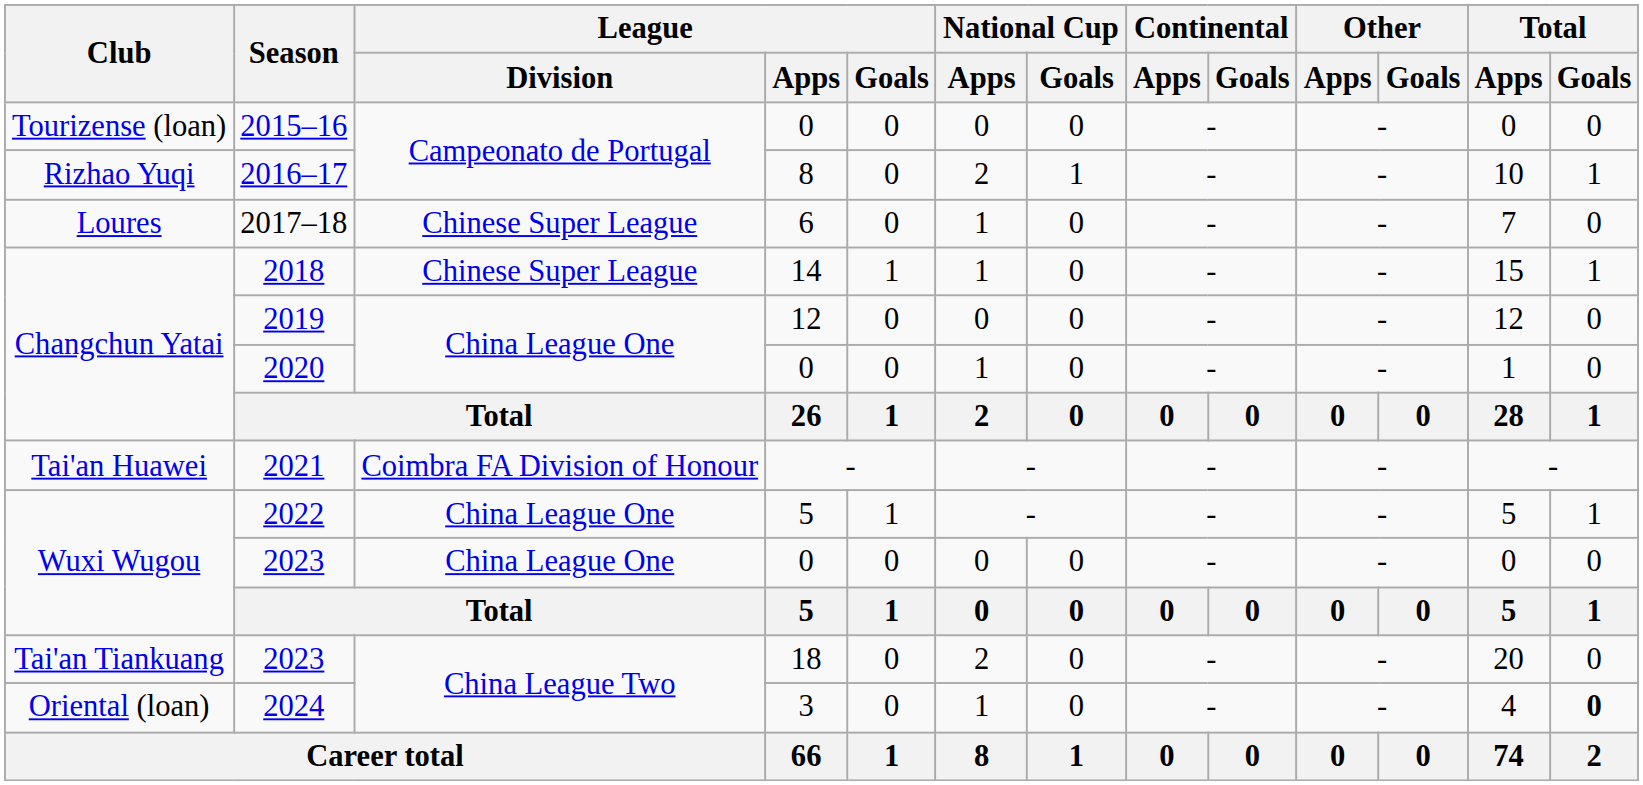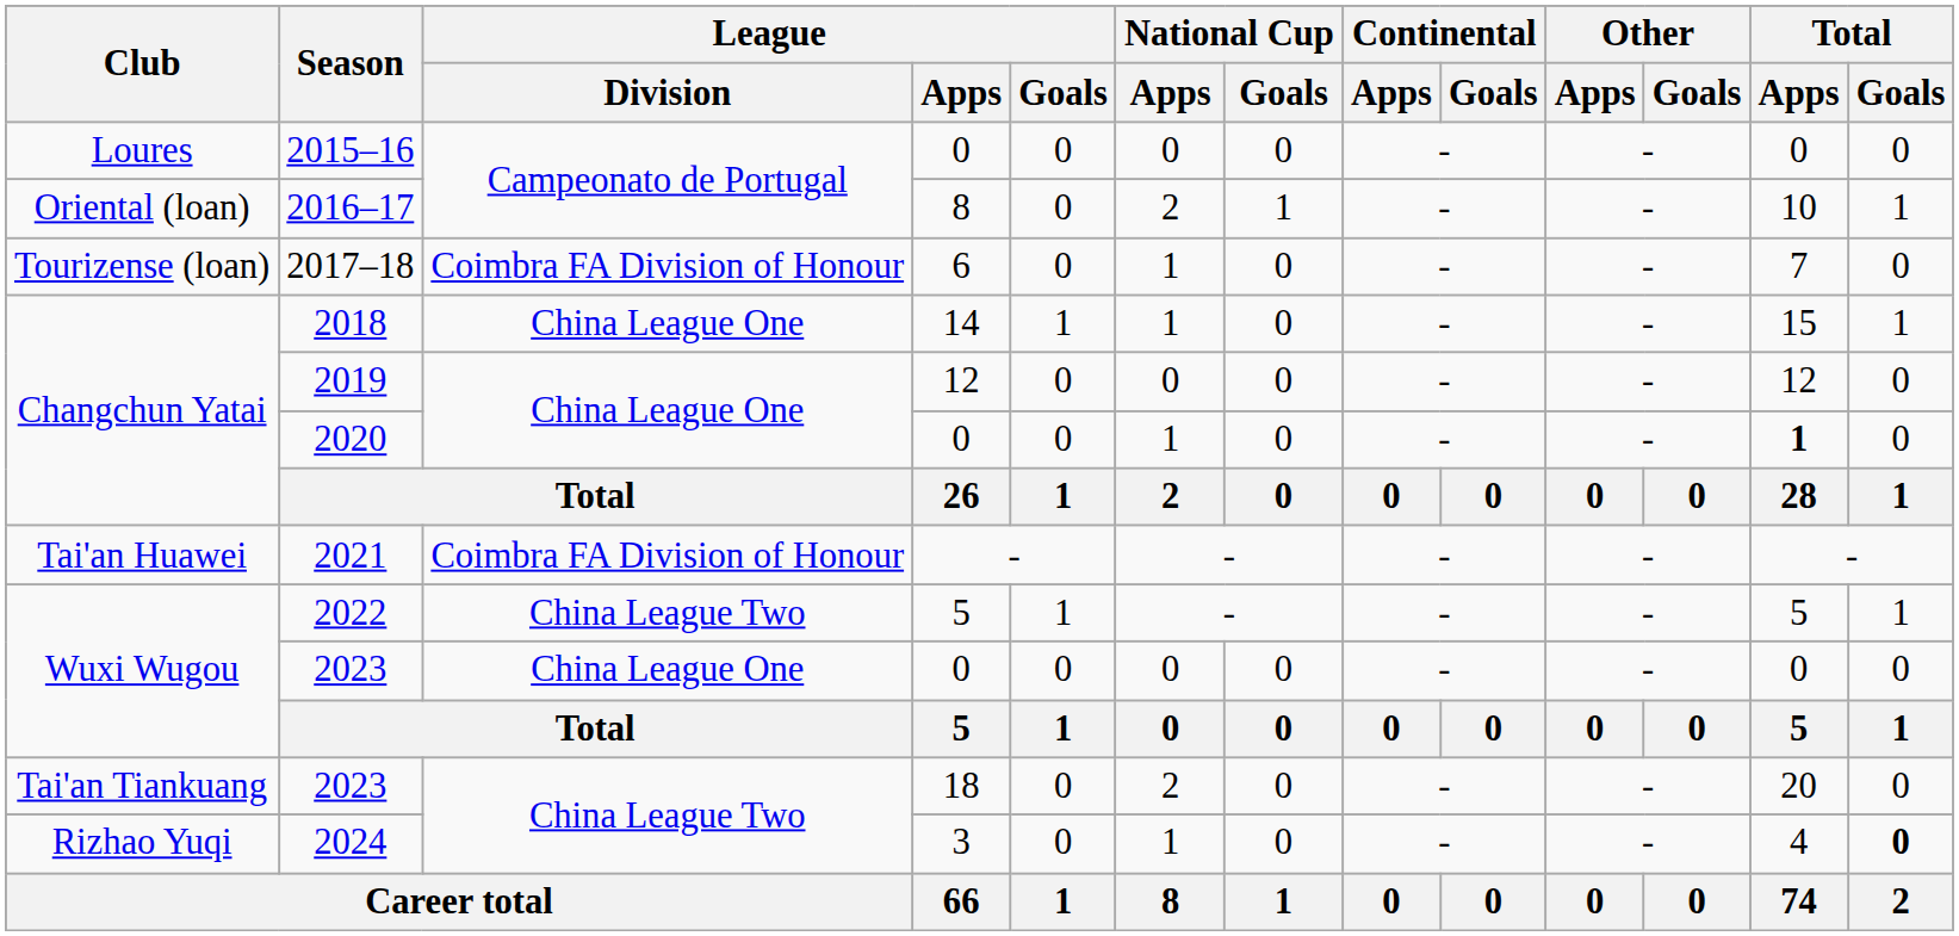 <table class="wikitable" style="text-align: center">
 <tr>
 <th rowspan="2">Club</th>
 <th rowspan="2">Season</th>
 <th colspan="3">League</th>
 <th colspan="2">National Cup</th>
 <th colspan="2">Continental</th>
 <th colspan="2">Other</th>
 <th colspan="2">Total</th>
 </tr>
 <tr>
 <th>Division</th>
 <th>Apps</th>
 <th>Goals</th>
 <th>Apps</th>
 <th>Goals</th>
 <th>Apps</th>
 <th>Goals</th>
 <th>Apps</th>
 <th>Goals</th>
 <th>Apps</th>
 <th>Goals</th>
 </tr>
 <tr>
-<td><a href='#'>Tourizense</a> (loan)</td>
+<td><a href='#'>Loures</a></td>
 <td><a href='#'>2015–16</a></td>
 <td rowspan="2"><a href='#'>Campeonato de Portugal</a></td>
 <td>0</td>
 <td>0</td>
 <td>0</td>
 <td>0</td>
 <td colspan="2">-</td>
 <td colspan="2">-</td>
 <td>0</td>
 <td>0</td>
 </tr>
 <tr>
-<td><a href='#'>Rizhao Yuqi</a></td>
+<td><a href='#'>Oriental</a> (loan)</td>
 <td><a href='#'>2016–17</a></td>
 <td>8</td>
 <td>0</td>
 <td>2</td>
 <td>1</td>
 <td colspan="2">-</td>
 <td colspan="2">-</td>
 <td>10</td>
 <td>1</td>
 </tr>
 <tr>
-<td><a href='#'>Loures</a></td>
+<td><a href='#'>Tourizense</a> (loan)</td>
 <td>2017–18</td>
-<td><a href='#'>Chinese Super League</a></td>
+<td><a href='#'>Coimbra FA Division of Honour</a></td>
 <td>6</td>
 <td>0</td>
 <td>1</td>
 <td>0</td>
 <td colspan="2">-</td>
 <td colspan="2">-</td>
 <td>7</td>
 <td>0</td>
 </tr>
 <tr>
 <td rowspan=4><a href='#'>Changchun Yatai</a></td>
 <td><a href='#'>2018</a></td>
-<td><a href='#'>Chinese Super League</a></td>
+<td><a href='#'>China League One</a></td>
 <td>14</td>
 <td>1</td>
 <td>1</td>
 <td>0</td>
 <td colspan="2">-</td>
 <td colspan="2">-</td>
 <td>15</td>
 <td>1</td>
 </tr>
 <tr>
 <td><a href='#'>2019</a></td>
 <td rowspan=2><a href='#'>China League One</a></td>
 <td>12</td>
 <td>0</td>
 <td>0</td>
 <td>0</td>
 <td colspan="2">-</td>
 <td colspan="2">-</td>
 <td>12</td>
 <td>0</td>
 </tr>
 <tr>
 <td><a href='#'>2020</a></td>
 <td>0</td>
 <td>0</td>
 <td>1</td>
 <td>0</td>
 <td colspan="2">-</td>
 <td colspan="2">-</td>
-<td>1</td>
+<td><strong>1</strong></td>
 <td>0</td>
 </tr>
 <tr>
 <th colspan="2">Total</th>
 <th>26</th>
 <th>1</th>
 <th>2</th>
 <th>0</th>
 <th>0</th>
 <th>0</th>
 <th>0</th>
 <th>0</th>
 <th>28</th>
 <th>1</th>
 </tr>
 <tr>
 <td><a href='#'>Tai'an Huawei</a></td>
 <td><a href='#'>2021</a></td>
 <td><a href='#'>Coimbra FA Division of Honour</a></td>
 <td colspan="2">-</td>
 <td colspan="2">-</td>
 <td colspan="2">-</td>
 <td colspan="2">-</td>
 <td colspan="2">-</td>
 </tr>
 <tr>
 <td rowspan=3><a href='#'>Wuxi Wugou</a></td>
 <td><a href='#'>2022</a></td>
-<td><a href='#'>China League One</a></td>
+<td><a href='#'>China League Two</a></td>
 <td>5</td>
 <td>1</td>
 <td colspan="2">-</td>
 <td colspan="2">-</td>
 <td colspan="2">-</td>
 <td>5</td>
 <td>1</td>
 </tr>
 <tr>
 <td><a href='#'>2023</a></td>
 <td><a href='#'>China League One</a></td>
 <td>0</td>
 <td>0</td>
 <td>0</td>
 <td>0</td>
 <td colspan="2">-</td>
 <td colspan="2">-</td>
 <td>0</td>
 <td>0</td>
 </tr>
 <tr>
 <th colspan="2">Total</th>
 <th>5</th>
 <th>1</th>
 <th>0</th>
 <th>0</th>
 <th>0</th>
 <th>0</th>
 <th>0</th>
 <th>0</th>
 <th>5</th>
 <th>1</th>
 </tr>
 <tr>
 <td><a href='#'>Tai'an Tiankuang</a></td>
 <td><a href='#'>2023</a></td>
 <td rowspan=2><a href='#'>China League Two</a></td>
 <td>18</td>
 <td>0</td>
 <td>2</td>
 <td>0</td>
 <td colspan="2">-</td>
 <td colspan="2">-</td>
 <td>20</td>
 <td>0</td>
 </tr>
 <tr>
-<td><a href='#'>Oriental</a> (loan)</td>
+<td><a href='#'>Rizhao Yuqi</a></td>
 <td><a href='#'>2024</a></td>
 <td>3</td>
 <td>0</td>
 <td>1</td>
 <td>0</td>
 <td colspan="2">-</td>
 <td colspan="2">-</td>
 <td>4</td>
 <td><strong>0</strong></td>
 </tr>
 <tr>
 <th colspan=3>Career total</th>
 <th>66</th>
 <th>1</th>
 <th>8</th>
 <th>1</th>
 <th>0</th>
 <th>0</th>
 <th>0</th>
 <th>0</th>
 <th>74</th>
 <th>2</th>
 </tr>
 </table>
